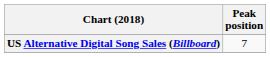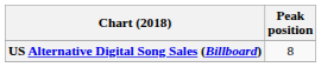 <table class="wikitable sortable plainrowheaders" style="text-align:center">
 <tr>
 <th scope="col">Chart (2018)</th>
 <th scope="col">Peak<br>position</th>
 </tr>
 <tr>
 </tr>
 <tr>
 </tr>
 <tr>
 </tr>
 <tr>
 </tr>
 <tr>
 </tr>
 <tr>
 <th scope="row">US <a href='#'>Alternative Digital Song Sales</a> (<a href='#'><em>Billboard</em></a>)</th>
-<td>7</td>
+<td>8</td>
 </tr>
 <tr>
 </tr>
 <tr>
 </tr>
 <tr>
 </tr>
 </table>
